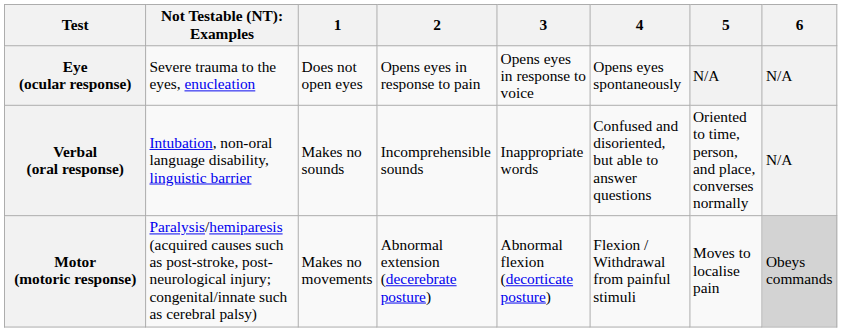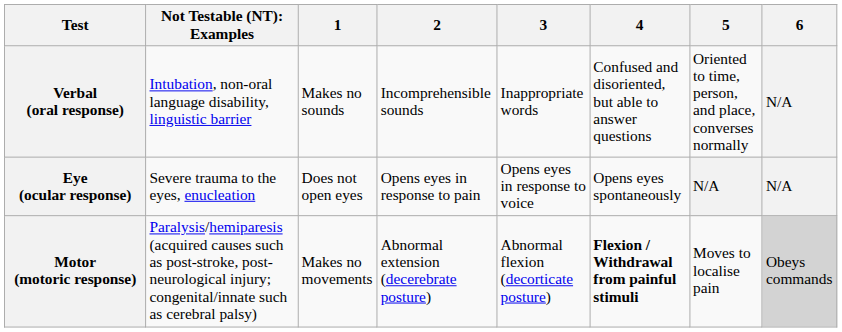 <table class="wikitable">
 <tr>
 <th width=140>Test</th>
 <th>Not Testable (NT): Examples</th>
 <th>1</th>
 <th>2</th>
 <th>3</th>
 <th>4</th>
 <th>5</th>
 <th>6</th>
 </tr>
 <tr>
+<th>Verbal <br>(oral response)</th>
+<td><a href='#'>Intubation</a>, non-oral language disability, <a href='#'>linguistic barrier</a></td>
+<td>Makes no sounds</td>
+<td>Incomprehensible sounds</td>
+<td>Inappropriate words</td>
+<td>Confused and disoriented, but able to answer questions</td>
+<td>Oriented to time, person, and place, converses normally</td>
+<td style="background:#F2F2F2;">N/A</td>
+</tr>
+<tr>
 <th>Eye <br>(ocular response)</th>
 <td>Severe trauma to the eyes, <a href='#'>enucleation</a></td>
 <td>Does not open eyes</td>
 <td>Opens eyes in response to pain</td>
 <td>Opens eyes in response to voice</td>
 <td>Opens eyes spontaneously</td>
 <td style="background:#F2F2F2;">N/A</td>
 <td style="background:#F2F2F2;">N/A</td>
 </tr>
 <tr>
-<th>Verbal <br>(oral response)</th>
-<td><a href='#'>Intubation</a>, non-oral language disability, <a href='#'>linguistic barrier</a></td>
-<td>Makes no sounds</td>
-<td>Incomprehensible sounds</td>
-<td>Inappropriate words</td>
-<td>Confused and disoriented, but able to answer questions</td>
-<td>Oriented to time, person, and place, converses normally</td>
-<td style="background:#F2F2F2;">N/A</td>
-</tr>
-<tr>
 <th>Motor <br>(motoric response)</th>
 <td><a href='#'>Paralysis</a>/<a href='#'>hemiparesis</a> (acquired causes such as post-stroke, post-neurological injury; congenital/innate such as cerebral palsy)</td>
 <td>Makes no movements</td>
 <td>Abnormal extension (<a href='#'>decerebrate posture</a>)</td>
 <td>Abnormal flexion (<a href='#'>decorticate posture</a>)</td>
-<td>Flexion / Withdrawal from painful stimuli</td>
+<td><strong>Flexion / Withdrawal from painful stimuli</strong></td>
 <td>Moves to localise pain</td>
 <td style="background: lightgrey;">Obeys commands</td>
 </tr>
 </table>
